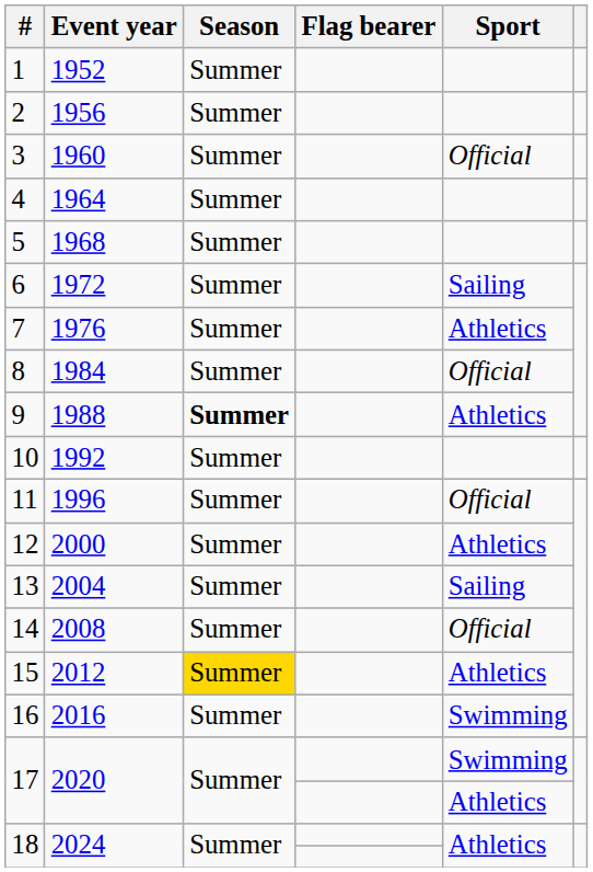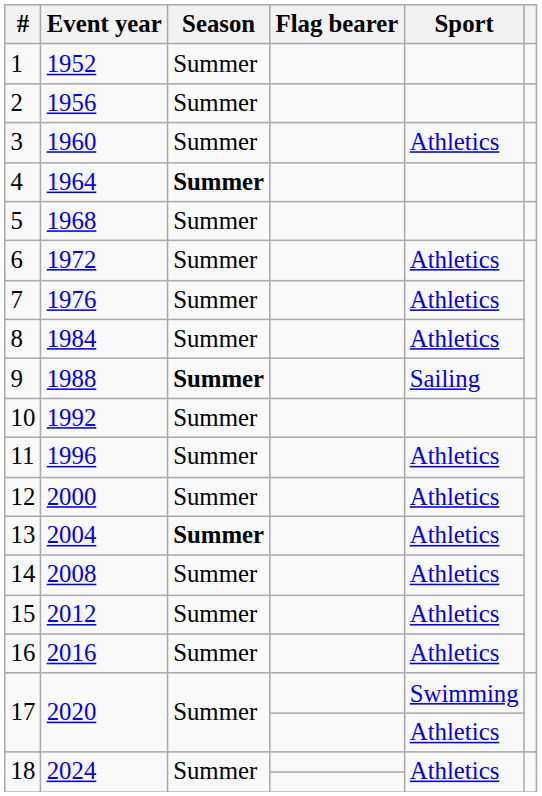 <table class="wikitable sortable">
 <tr>
 <th>#</th>
 <th>Event year</th>
 <th>Season</th>
 <th>Flag bearer</th>
 <th>Sport</th>
 <th></th>
 </tr>
 <tr>
 <td>1</td>
 <td><a href='#'>1952</a></td>
 <td>Summer</td>
 <td></td>
 <td></td>
 <td></td>
 </tr>
 <tr>
 <td>2</td>
 <td><a href='#'>1956</a></td>
 <td>Summer</td>
 <td></td>
 <td></td>
 <td></td>
 </tr>
 <tr>
 <td>3</td>
 <td><a href='#'>1960</a></td>
 <td>Summer</td>
 <td></td>
-<td><em>Official</em></td>
+<td><a href='#'>Athletics</a></td>
 <td></td>
 </tr>
 <tr>
 <td>4</td>
 <td><a href='#'>1964</a></td>
-<td>Summer</td>
+<td><strong>Summer</strong></td>
 <td></td>
 <td></td>
 <td></td>
 </tr>
 <tr>
 <td>5</td>
 <td><a href='#'>1968</a></td>
 <td>Summer</td>
 <td></td>
 <td></td>
 <td></td>
 </tr>
 <tr>
 <td>6</td>
 <td><a href='#'>1972</a></td>
 <td>Summer</td>
 <td></td>
-<td><a href='#'>Sailing</a></td>
+<td><a href='#'>Athletics</a></td>
 <td rowspan=4></td>
 </tr>
 <tr>
 <td>7</td>
 <td><a href='#'>1976</a></td>
 <td>Summer</td>
 <td></td>
 <td><a href='#'>Athletics</a></td>
 </tr>
 <tr>
 <td>8</td>
 <td><a href='#'>1984</a></td>
 <td>Summer</td>
 <td></td>
-<td><em>Official</em></td>
+<td><a href='#'>Athletics</a></td>
 </tr>
 <tr>
 <td>9</td>
 <td><a href='#'>1988</a></td>
 <td><strong>Summer</strong></td>
 <td></td>
-<td><a href='#'>Athletics</a></td>
+<td><a href='#'>Sailing</a></td>
 </tr>
 <tr>
 <td>10</td>
 <td><a href='#'>1992</a></td>
 <td>Summer</td>
 <td></td>
 <td></td>
 <td></td>
 </tr>
 <tr>
 <td>11</td>
 <td><a href='#'>1996</a></td>
 <td>Summer</td>
 <td></td>
-<td><em>Official</em></td>
+<td><a href='#'>Athletics</a></td>
 <td rowspan=6></td>
 </tr>
 <tr>
 <td>12</td>
 <td><a href='#'>2000</a></td>
 <td>Summer</td>
 <td></td>
 <td><a href='#'>Athletics</a></td>
 </tr>
 <tr>
 <td>13</td>
 <td><a href='#'>2004</a></td>
-<td>Summer</td>
+<td><strong>Summer</strong></td>
 <td></td>
-<td><a href='#'>Sailing</a></td>
+<td><a href='#'>Athletics</a></td>
 </tr>
 <tr>
 <td>14</td>
 <td><a href='#'>2008</a></td>
 <td>Summer</td>
 <td></td>
-<td><em>Official</em></td>
+<td><a href='#'>Athletics</a></td>
 </tr>
 <tr>
 <td>15</td>
 <td><a href='#'>2012</a></td>
-<td style="background: gold;">Summer</td>
+<td>Summer</td>
 <td></td>
 <td><a href='#'>Athletics</a></td>
 </tr>
 <tr>
 <td>16</td>
 <td><a href='#'>2016</a></td>
 <td>Summer</td>
 <td></td>
-<td><a href='#'>Swimming</a></td>
+<td><a href='#'>Athletics</a></td>
 </tr>
 <tr>
 <td rowspan=2>17</td>
 <td rowspan=2><a href='#'>2020</a></td>
 <td rowspan=2>Summer</td>
 <td></td>
 <td><a href='#'>Swimming</a></td>
 <td rowspan=2></td>
 </tr>
 <tr>
 <td></td>
 <td><a href='#'>Athletics</a></td>
 </tr>
 <tr>
 <td rowspan=2>18</td>
 <td rowspan=2><a href='#'>2024</a></td>
 <td rowspan=2>Summer</td>
 <td></td>
 <td rowspan=2><a href='#'>Athletics</a></td>
 <td rowspan=2></td>
 </tr>
 <tr>
 <td></td>
 </tr>
 </table>
